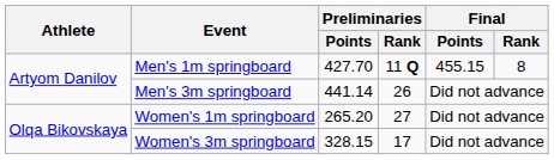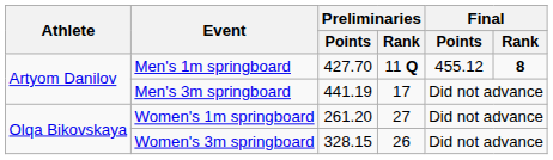 <table class=wikitable style="font-size:90%">
 <tr>
 <th rowspan="2">Athlete</th>
 <th rowspan="2">Event</th>
 <th colspan="2">Preliminaries</th>
 <th colspan="2">Final</th>
 </tr>
 <tr style="font-size:95%">
 <th>Points</th>
 <th>Rank</th>
 <th>Points</th>
 <th>Rank</th>
 </tr>
 <tr align=center>
 <td align=left rowspan=2><a href='#'>Artyom Danilov</a></td>
 <td align=left><a href='#'>Men's 1m springboard</a></td>
 <td>427.70</td>
 <td>11 <strong>Q</strong></td>
-<td>455.15</td>
-<td>8</td>
+<td>455.12</td>
+<td><strong>8</strong></td>
 </tr>
 <tr align=center>
 <td align=left><a href='#'>Men's 3m springboard</a></td>
-<td>441.14</td>
-<td>26</td>
+<td>441.19</td>
+<td>17</td>
 <td colspan=2>Did not advance</td>
 </tr>
 <tr align=center>
 <td align=left rowspan=2><a href='#'>Olqa Bikovskaya</a></td>
 <td align=left><a href='#'>Women's 1m springboard</a></td>
-<td>265.20</td>
+<td>261.20</td>
 <td>27</td>
 <td colspan=2>Did not advance</td>
 </tr>
 <tr align=center>
 <td align=left><a href='#'>Women's 3m springboard</a></td>
 <td>328.15</td>
-<td>17</td>
+<td>26</td>
 <td colspan=2>Did not advance</td>
 </tr>
 </table>
